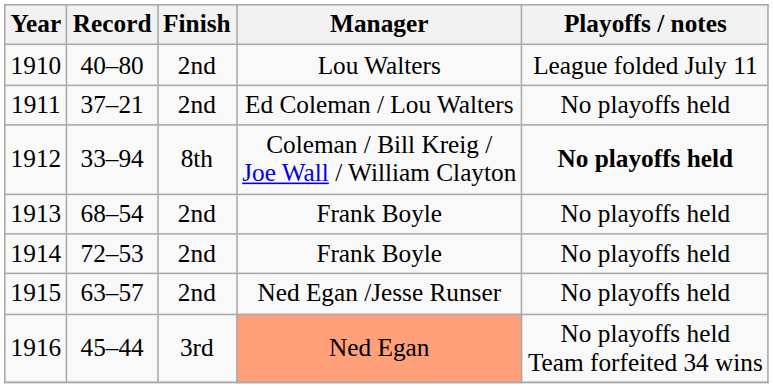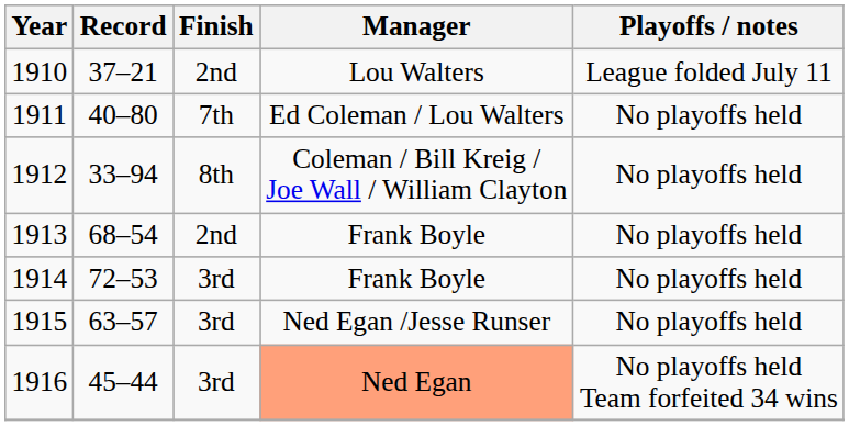 <table class="wikitable">
 <tr>
 <th>Year</th>
 <th>Record</th>
 <th>Finish</th>
 <th>Manager</th>
 <th>Playoffs / notes</th>
 </tr>
 <tr align=center>
 <td>1910</td>
-<td>40–80</td>
+<td>37–21</td>
 <td>2nd</td>
 <td>Lou Walters</td>
 <td>League folded July 11</td>
 </tr>
 <tr align=center>
 <td>1911</td>
-<td>37–21</td>
-<td>2nd</td>
+<td>40–80</td>
+<td>7th</td>
 <td>Ed Coleman / Lou Walters</td>
 <td>No playoffs held</td>
 </tr>
 <tr align=center>
 <td>1912</td>
 <td>33–94</td>
 <td>8th</td>
 <td>Coleman / Bill Kreig /<br> <a href='#'>Joe Wall</a> / William Clayton</td>
-<td><strong>No playoffs held</strong></td>
+<td>No playoffs held</td>
 </tr>
 <tr align=center>
 <td>1913</td>
 <td>68–54</td>
 <td>2nd</td>
 <td>Frank Boyle</td>
 <td>No playoffs held</td>
 </tr>
 <tr align=center>
 <td>1914</td>
 <td>72–53</td>
-<td>2nd</td>
+<td>3rd</td>
 <td>Frank Boyle</td>
 <td>No playoffs held</td>
 </tr>
 <tr align=center>
 <td>1915</td>
 <td>63–57</td>
-<td>2nd</td>
+<td>3rd</td>
 <td>Ned Egan /Jesse Runser</td>
 <td>No playoffs held</td>
 </tr>
 <tr align=center>
 <td>1916</td>
 <td>45–44</td>
 <td>3rd</td>
 <td style="background: lightsalmon;">Ned Egan</td>
 <td>No  playoffs held<br>Team forfeited 34 wins</td>
 </tr>
 <tr align=center>
 </tr>
 </table>
